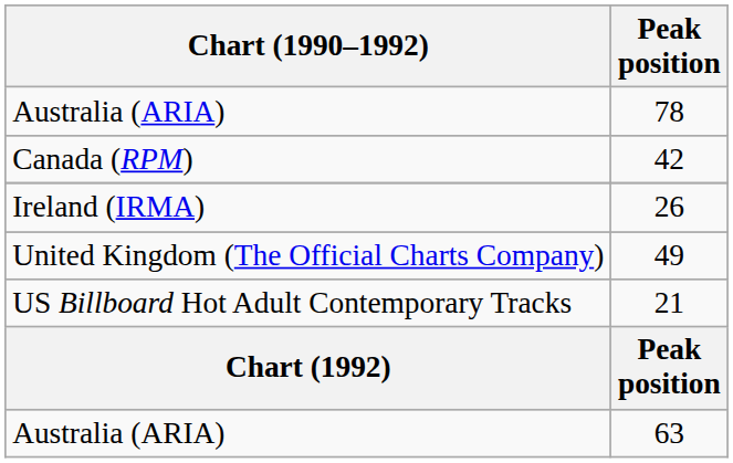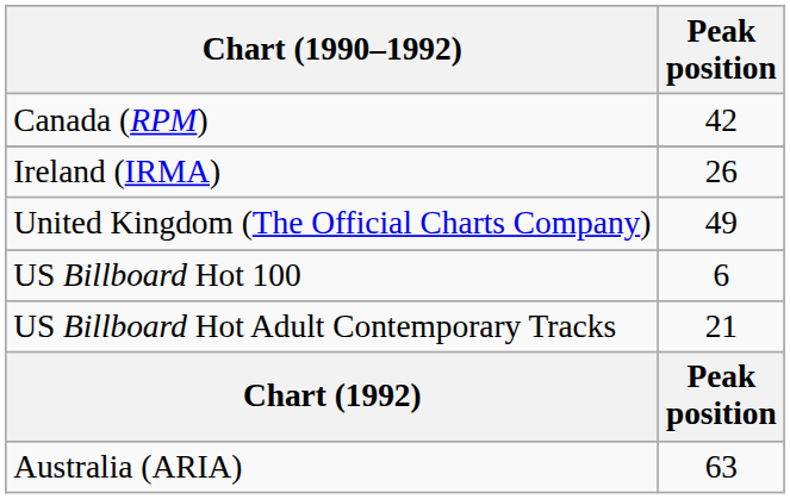 <table class="wikitable sortable">
 <tr>
 <th>Chart (1990–1992)</th>
 <th>Peak<br>position</th>
-</tr>
-<tr>
-<td>Australia (<a href='#'>ARIA</a>)</td>
-<td style="text-align:center;">78</td>
 </tr>
 <tr>
 <td>Canada (<em><a href='#'>RPM</a></em>)</td>
 <td style="text-align:center;">42</td>
 </tr>
 <tr>
 </tr>
 <tr>
 </tr>
 <tr>
 </tr>
 <tr>
 <td>Ireland (<a href='#'>IRMA</a>)</td>
 <td style="text-align:center;">26</td>
 </tr>
 <tr>
 <td>United Kingdom (<a href='#'>The Official Charts Company</a>)</td>
 <td style="text-align:center;">49</td>
 </tr>
 <tr>
+<td>US <em>Billboard</em> Hot 100</td>
+<td style="text-align:center;">6</td>
+</tr>
+<tr>
 <td>US <em>Billboard</em> Hot Adult Contemporary Tracks</td>
 <td style="text-align:center;">21</td>
 </tr>
 <tr>
 <th>Chart (1992)</th>
 <th>Peak<br>position</th>
 </tr>
 <tr>
 <td>Australia (ARIA)</td>
 <td style="text-align:center;">63</td>
 </tr>
 </table>
